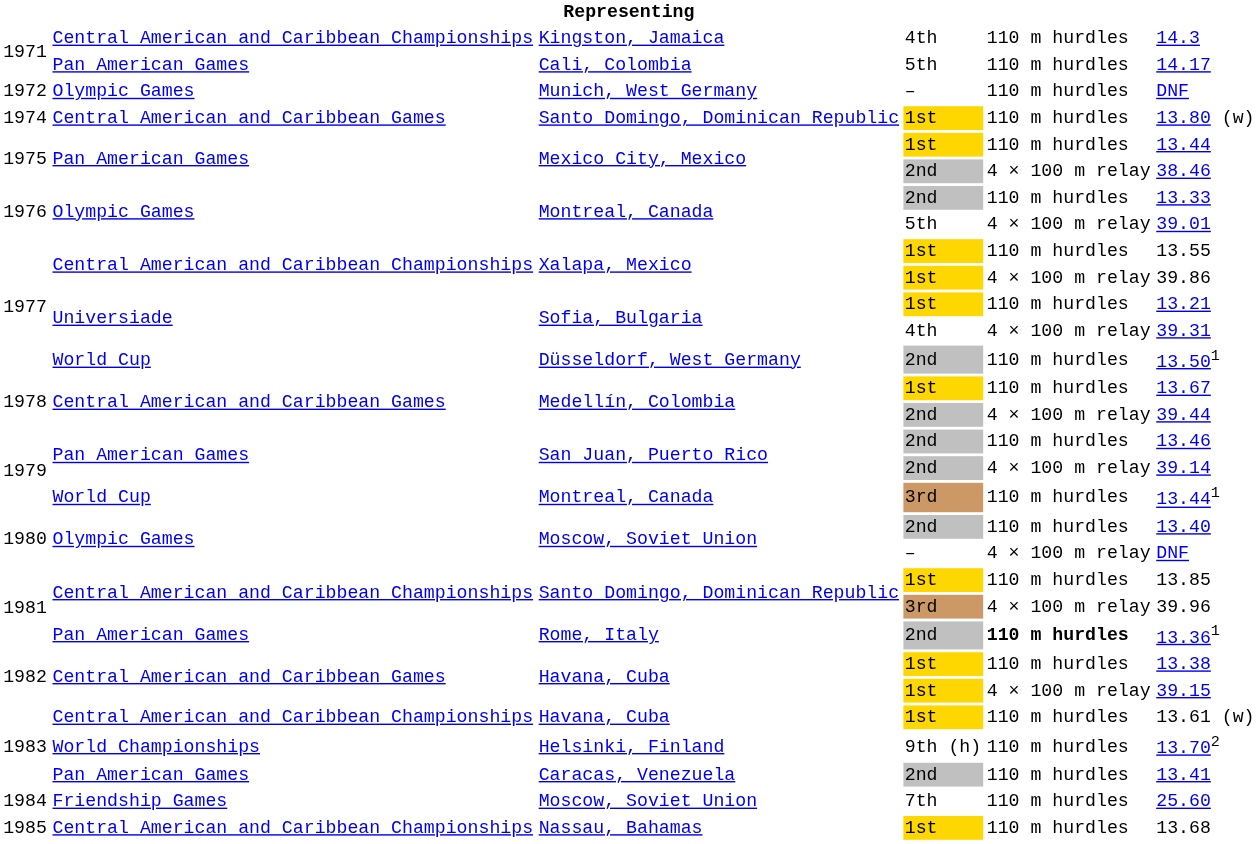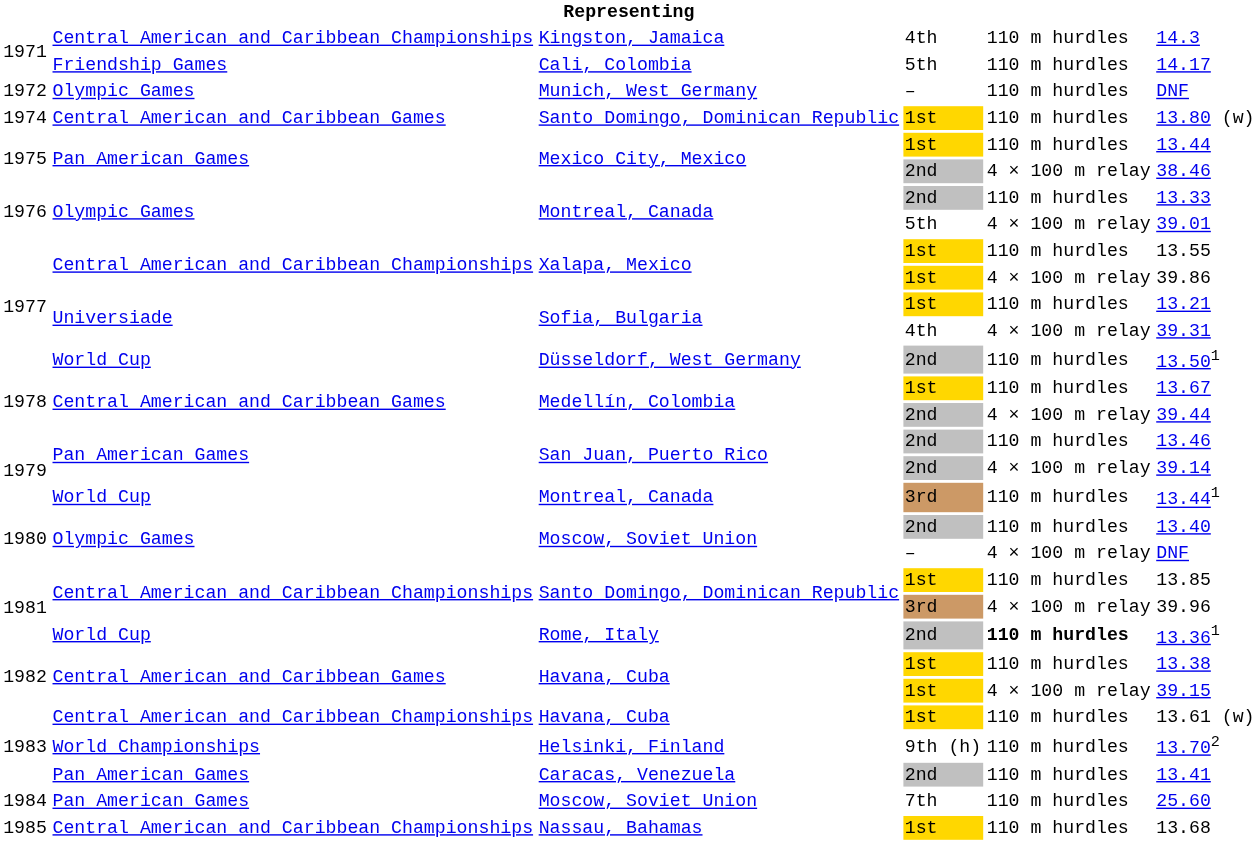 <table>
 <tr>
 <th colspan="6">Representing </th>
 </tr>
 <tr>
 <td rowspan=2>1971</td>
 <td><a href='#'>Central American and Caribbean Championships</a></td>
 <td><a href='#'>Kingston, Jamaica</a></td>
 <td>4th</td>
 <td>110 m hurdles</td>
 <td><a href='#'>14.3</a></td>
 </tr>
 <tr>
-<td><a href='#'>Pan American Games</a></td>
+<td><a href='#'>Friendship Games</a></td>
 <td><a href='#'>Cali, Colombia</a></td>
 <td>5th</td>
 <td>110 m hurdles</td>
 <td><a href='#'>14.17</a></td>
 </tr>
 <tr>
 <td>1972</td>
 <td><a href='#'>Olympic Games</a></td>
 <td><a href='#'>Munich, West Germany</a></td>
 <td>–</td>
 <td>110 m hurdles</td>
 <td><a href='#'>DNF</a></td>
 </tr>
 <tr>
 <td>1974</td>
 <td><a href='#'>Central American and Caribbean Games</a></td>
 <td><a href='#'>Santo Domingo, Dominican Republic</a></td>
 <td bgcolor=gold>1st</td>
 <td>110 m hurdles</td>
 <td><a href='#'>13.80</a> (w)</td>
 </tr>
 <tr>
 <td rowspan=2>1975</td>
 <td rowspan=2><a href='#'>Pan American Games</a></td>
 <td rowspan=2><a href='#'>Mexico City, Mexico</a></td>
 <td bgcolor=gold>1st</td>
 <td>110 m hurdles</td>
 <td><a href='#'>13.44</a></td>
 </tr>
 <tr>
 <td bgcolor=silver>2nd</td>
 <td>4 × 100 m relay</td>
 <td><a href='#'>38.46</a></td>
 </tr>
 <tr>
 <td rowspan=2>1976</td>
 <td rowspan=2><a href='#'>Olympic Games</a></td>
 <td rowspan=2><a href='#'>Montreal, Canada</a></td>
 <td bgcolor=silver>2nd</td>
 <td>110 m hurdles</td>
 <td><a href='#'>13.33</a></td>
 </tr>
 <tr>
 <td>5th</td>
 <td>4 × 100 m relay</td>
 <td><a href='#'>39.01</a></td>
 </tr>
 <tr>
 <td rowspan=5>1977</td>
 <td rowspan=2><a href='#'>Central American and Caribbean Championships</a></td>
 <td rowspan=2><a href='#'>Xalapa, Mexico</a></td>
 <td bgcolor=gold>1st</td>
 <td>110 m hurdles</td>
 <td>13.55</td>
 </tr>
 <tr>
 <td bgcolor=gold>1st</td>
 <td>4 × 100 m relay</td>
 <td>39.86</td>
 </tr>
 <tr>
 <td rowspan=2><a href='#'>Universiade</a></td>
 <td rowspan=2><a href='#'>Sofia, Bulgaria</a></td>
 <td bgcolor=gold>1st</td>
 <td>110 m hurdles</td>
 <td><a href='#'>13.21</a> </td>
 </tr>
 <tr>
 <td>4th</td>
 <td>4 × 100 m relay</td>
 <td><a href='#'>39.31</a></td>
 </tr>
 <tr>
 <td><a href='#'>World Cup</a></td>
 <td><a href='#'>Düsseldorf, West Germany</a></td>
 <td bgcolor=silver>2nd</td>
 <td>110 m hurdles</td>
 <td><a href='#'>13.50</a><sup>1</sup></td>
 </tr>
 <tr>
 <td rowspan=2>1978</td>
 <td rowspan=2><a href='#'>Central American and Caribbean Games</a></td>
 <td rowspan=2><a href='#'>Medellín, Colombia</a></td>
 <td bgcolor=gold>1st</td>
 <td>110 m hurdles</td>
 <td><a href='#'>13.67</a></td>
 </tr>
 <tr>
 <td bgcolor=silver>2nd</td>
 <td>4 × 100 m relay</td>
 <td><a href='#'>39.44</a></td>
 </tr>
 <tr>
 <td rowspan=3>1979</td>
 <td rowspan=2><a href='#'>Pan American Games</a></td>
 <td rowspan=2><a href='#'>San Juan, Puerto Rico</a></td>
 <td bgcolor=silver>2nd</td>
 <td>110 m hurdles</td>
 <td><a href='#'>13.46</a></td>
 </tr>
 <tr>
 <td bgcolor=silver>2nd</td>
 <td>4 × 100 m relay</td>
 <td><a href='#'>39.14</a></td>
 </tr>
 <tr>
 <td><a href='#'>World Cup</a></td>
 <td><a href='#'>Montreal, Canada</a></td>
 <td bgcolor=cc9966>3rd</td>
 <td>110 m hurdles</td>
 <td><a href='#'>13.44</a><sup>1</sup></td>
 </tr>
 <tr>
 <td rowspan=2>1980</td>
 <td rowspan=2><a href='#'>Olympic Games</a></td>
 <td rowspan=2><a href='#'>Moscow, Soviet Union</a></td>
 <td bgcolor=silver>2nd</td>
 <td>110 m hurdles</td>
 <td><a href='#'>13.40</a></td>
 </tr>
 <tr>
 <td>–</td>
 <td>4 × 100 m relay</td>
 <td><a href='#'>DNF</a></td>
 </tr>
 <tr>
 <td rowspan=3>1981</td>
 <td rowspan=2><a href='#'>Central American and Caribbean Championships</a></td>
 <td rowspan=2><a href='#'>Santo Domingo, Dominican Republic</a></td>
 <td bgcolor=gold>1st</td>
 <td>110 m hurdles</td>
 <td>13.85</td>
 </tr>
 <tr>
 <td bgcolor=cc9966>3rd</td>
 <td>4 × 100 m relay</td>
 <td>39.96</td>
 </tr>
 <tr>
-<td><a href='#'>Pan American Games</a></td>
+<td><a href='#'>World Cup</a></td>
 <td><a href='#'>Rome, Italy</a></td>
 <td bgcolor=silver>2nd</td>
 <td><strong>110 m hurdles</strong></td>
 <td><a href='#'>13.36</a><sup>1</sup></td>
 </tr>
 <tr>
 <td rowspan=2>1982</td>
 <td rowspan=2><a href='#'>Central American and Caribbean Games</a></td>
 <td rowspan=2><a href='#'>Havana, Cuba</a></td>
 <td bgcolor=gold>1st</td>
 <td>110 m hurdles</td>
 <td><a href='#'>13.38</a></td>
 </tr>
 <tr>
 <td bgcolor=gold>1st</td>
 <td>4 × 100 m relay</td>
 <td><a href='#'>39.15</a></td>
 </tr>
 <tr>
 <td rowspan=3>1983</td>
 <td><a href='#'>Central American and Caribbean Championships</a></td>
 <td><a href='#'>Havana, Cuba</a></td>
 <td bgcolor=gold>1st</td>
 <td>110 m hurdles</td>
 <td>13.61 (w)</td>
 </tr>
 <tr>
 <td><a href='#'>World Championships</a></td>
 <td><a href='#'>Helsinki, Finland</a></td>
 <td>9th (h)</td>
 <td>110 m hurdles</td>
 <td><a href='#'>13.70</a><sup>2</sup></td>
 </tr>
 <tr>
 <td><a href='#'>Pan American Games</a></td>
 <td><a href='#'>Caracas, Venezuela</a></td>
 <td bgcolor=silver>2nd</td>
 <td>110 m hurdles</td>
 <td><a href='#'>13.41</a></td>
 </tr>
 <tr>
 <td>1984</td>
-<td><a href='#'>Friendship Games</a></td>
+<td><a href='#'>Pan American Games</a></td>
 <td><a href='#'>Moscow, Soviet Union</a></td>
 <td>7th</td>
 <td>110 m hurdles</td>
 <td><a href='#'>25.60</a></td>
 </tr>
 <tr>
 <td>1985</td>
 <td><a href='#'>Central American and Caribbean Championships</a></td>
 <td><a href='#'>Nassau, Bahamas</a></td>
 <td bgcolor=gold>1st</td>
 <td>110 m hurdles</td>
 <td>13.68</td>
 </tr>
 </table>
